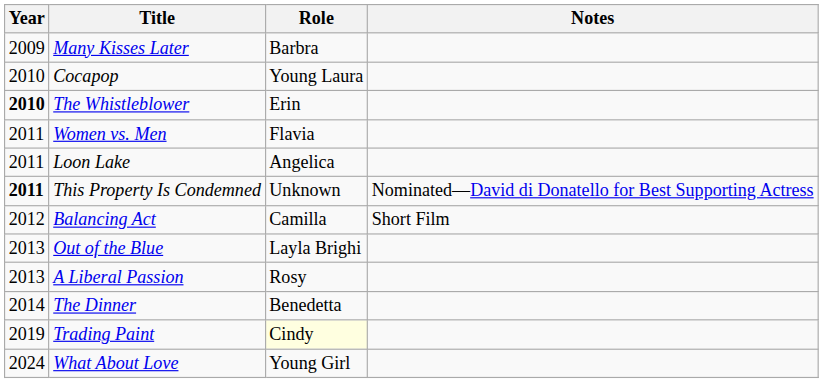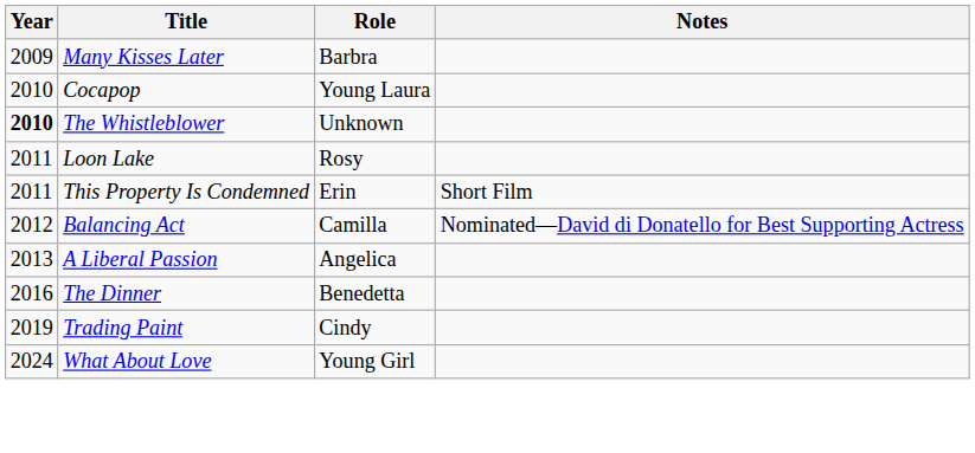 <table class="wikitable">
 <tr>
 <th>Year</th>
 <th>Title</th>
 <th>Role</th>
 <th>Notes</th>
 </tr>
 <tr>
 <td>2009</td>
 <td><em><a href='#'>Many Kisses Later</a></em></td>
 <td>Barbra</td>
 <td></td>
 </tr>
 <tr>
 <td>2010</td>
 <td><em>Cocapop</em></td>
 <td>Young Laura</td>
 <td></td>
 </tr>
 <tr>
 <td><strong>2010</strong></td>
 <td><em><a href='#'>The Whistleblower</a></em></td>
-<td>Erin</td>
-<td></td>
-</tr>
-<tr>
-<td>2011</td>
-<td><em><a href='#'>Women vs. Men</a></em></td>
-<td>Flavia</td>
+<td>Unknown</td>
 <td></td>
 </tr>
 <tr>
 <td>2011</td>
 <td><em>Loon Lake</em></td>
-<td>Angelica</td>
+<td>Rosy</td>
 <td></td>
 </tr>
 <tr>
-<td><strong>2011</strong></td>
+<td>2011</td>
 <td><em>This Property Is Condemned</em></td>
-<td>Unknown</td>
-<td>Nominated—<a href='#'>David di Donatello for Best Supporting Actress</a></td>
+<td>Erin</td>
+<td>Short Film</td>
 </tr>
 <tr>
 <td>2012</td>
 <td><em><a href='#'>Balancing Act</a></em></td>
 <td>Camilla</td>
-<td>Short Film</td>
-</tr>
-<tr>
-<td>2013</td>
-<td><em><a href='#'>Out of the Blue</a></em></td>
-<td>Layla Brighi</td>
-<td></td>
+<td>Nominated—<a href='#'>David di Donatello for Best Supporting Actress</a></td>
 </tr>
 <tr>
 <td>2013</td>
 <td><em><a href='#'>A Liberal Passion</a></em></td>
-<td>Rosy</td>
+<td>Angelica</td>
 <td></td>
 </tr>
 <tr>
-<td>2014</td>
+<td>2016</td>
 <td><em><a href='#'>The Dinner</a></em></td>
 <td>Benedetta</td>
 <td></td>
 </tr>
 <tr>
 <td>2019</td>
 <td><em><a href='#'>Trading Paint</a></em></td>
-<td style="background: lightyellow;">Cindy</td>
+<td>Cindy</td>
 <td></td>
 </tr>
 <tr>
 <td>2024</td>
 <td><em><a href='#'>What About Love</a></em></td>
 <td>Young Girl</td>
 <td></td>
 </tr>
 </table>
